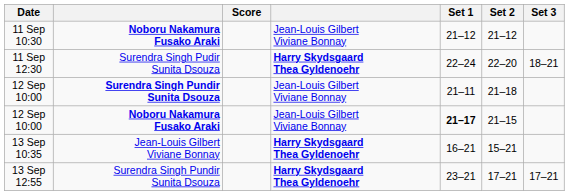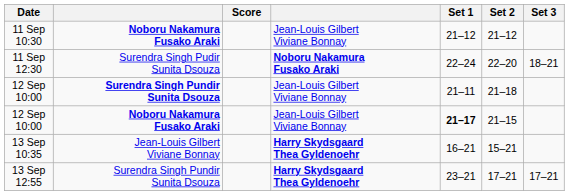 <table class="wikitable" style="text-align: center; font-size:90%">
 <tr>
 <th width="60">Date</th>
 <th align="right" width="225"></th>
 <th width="60">Score</th>
 <th align="left" width="225"></th>
 <th width="50">Set 1</th>
 <th width="50">Set 2</th>
 <th width="50">Set 3</th>
 </tr>
 <tr>
 <td>11 Sep<br>10:30</td>
 <td align="right"><strong><a href='#'>Noboru Nakamura</a> <br><a href='#'>Fusako Araki</a> </strong></td>
 <td align="center"></td>
 <td align="left"> <a href='#'>Jean-Louis Gilbert</a><br> <a href='#'>Viviane Bonnay</a></td>
 <td>21–12</td>
 <td>21–12</td>
 <td></td>
 </tr>
 <tr>
 <td>11 Sep<br>12:30</td>
 <td align="right"><a href='#'>Surendra Singh Pudir</a> <br><a href='#'>Sunita Dsouza</a> </td>
 <td align="center"></td>
-<td align="left"><strong> <a href='#'>Harry Skydsgaard</a><br> <a href='#'>Thea Gyldenoehr</a></strong></td>
+<td align="left"><strong> <a href='#'>Noboru Nakamura</a><br> <a href='#'>Fusako Araki</a></strong></td>
 <td>22–24</td>
 <td>22–20</td>
 <td>18–21</td>
 </tr>
 <tr>
 <td>12 Sep<br>10:00</td>
 <td align="right"><strong><a href='#'>Surendra Singh Pundir</a> <br><a href='#'>Sunita Dsouza</a> </strong></td>
 <td align="center"></td>
 <td align="left"> <a href='#'>Jean-Louis Gilbert</a><br> <a href='#'>Viviane Bonnay</a></td>
 <td>21–11</td>
 <td>21–18</td>
 <td></td>
 </tr>
 <tr>
 <td>12 Sep<br>10:00</td>
 <td align="right"><strong><a href='#'>Noboru Nakamura</a> <br><a href='#'>Fusako Araki</a> </strong></td>
 <td align="center"></td>
 <td align="left"> <a href='#'>Jean-Louis Gilbert</a><br> <a href='#'>Viviane Bonnay</a></td>
 <td><strong>21–17</strong></td>
 <td>21–15</td>
 <td></td>
 </tr>
 <tr>
 <td>13 Sep<br>10:35</td>
 <td align="right"><a href='#'>Jean-Louis Gilbert</a> <br><a href='#'>Viviane Bonnay</a> </td>
 <td align="center"></td>
 <td align="left"><strong> <a href='#'>Harry Skydsgaard</a><br> <a href='#'>Thea Gyldenoehr</a></strong></td>
 <td>16–21</td>
 <td>15–21</td>
 <td></td>
 </tr>
 <tr>
 <td>13 Sep<br>12:55</td>
 <td align="right"><a href='#'>Surendra Singh Pundir</a> <br><a href='#'>Sunita Dsouza</a> </td>
 <td align="center"></td>
 <td align="left"><strong> <a href='#'>Harry Skydsgaard</a><br> <a href='#'>Thea Gyldenoehr</a></strong></td>
 <td>23–21</td>
 <td>17–21</td>
 <td>17–21</td>
 </tr>
 </table>
